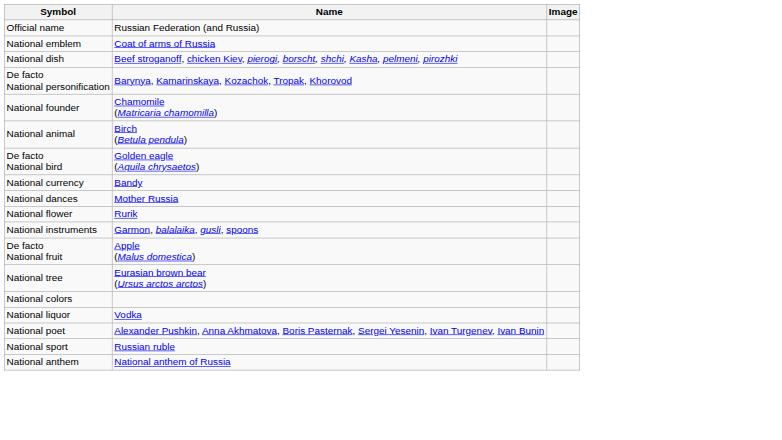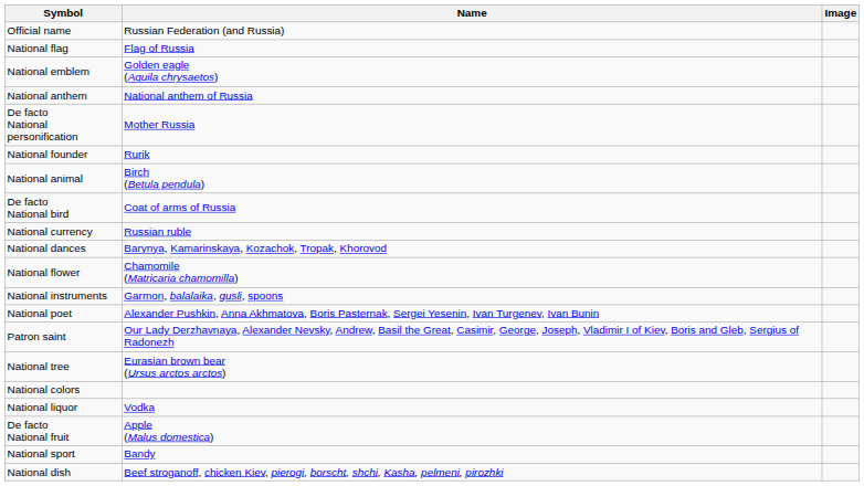 <table class="wikitable sortable">
 <tr>
 <th>Symbol</th>
 <th>Name</th>
 <th>Image</th>
 </tr>
 <tr>
 <td>Official name</td>
 <td>Russian Federation (and Russia)</td>
 <td></td>
 </tr>
 <tr>
-<td>National emblem</td>
-<td><a href='#'>Coat of arms of Russia</a></td>
+<td>National flag</td>
+<td><a href='#'>Flag of Russia</a></td>
 <td></td>
 </tr>
 <tr>
-<td>National dish</td>
-<td><a href='#'>Beef stroganoff</a>, <a href='#'>chicken Kiev</a>, <em><a href='#'>pierogi</a>, <a href='#'>borscht</a>, <a href='#'>shchi</a>, <a href='#'>Kasha</a>, <a href='#'>pelmeni</a>, <a href='#'>pirozhki</a></em></td>
+<td>National emblem</td>
+<td><a href='#'>Golden eagle</a><br>(<em><a href='#'>Aquila chrysaetos</a></em>)</td>
+<td></td>
+</tr>
+<tr>
+<td>National anthem</td>
+<td><a href='#'>National anthem of Russia</a></td>
 <td></td>
 </tr>
 <tr>
 <td>De facto<br>National personification</td>
-<td><a href='#'>Barynya</a>, <a href='#'>Kamarinskaya</a>, <a href='#'>Kozachok</a>, <a href='#'>Tropak</a>, <a href='#'>Khorovod</a></td>
+<td><a href='#'>Mother Russia</a></td>
 <td></td>
 </tr>
 <tr>
 <td>National founder</td>
-<td><a href='#'>Chamomile</a><br>(<em><a href='#'>Matricaria chamomilla</a></em>)</td>
+<td><a href='#'>Rurik</a></td>
 <td></td>
 </tr>
 <tr>
 <td>National animal</td>
 <td><a href='#'>Birch</a><br>(<em><a href='#'>Betula pendula</a></em>)</td>
 <td></td>
 </tr>
 <tr>
 <td>De facto<br>National bird</td>
-<td><a href='#'>Golden eagle</a><br>(<em><a href='#'>Aquila chrysaetos</a></em>)</td>
+<td><a href='#'>Coat of arms of Russia</a></td>
 <td></td>
 </tr>
 <tr>
 <td>National currency</td>
-<td><a href='#'>Bandy</a></td>
+<td><a href='#'>Russian ruble</a></td>
 <td></td>
 </tr>
 <tr>
 <td>National dances</td>
-<td><a href='#'>Mother Russia</a></td>
+<td><a href='#'>Barynya</a>, <a href='#'>Kamarinskaya</a>, <a href='#'>Kozachok</a>, <a href='#'>Tropak</a>, <a href='#'>Khorovod</a></td>
 <td></td>
 </tr>
 <tr>
 <td>National flower</td>
-<td><a href='#'>Rurik</a></td>
+<td><a href='#'>Chamomile</a><br>(<em><a href='#'>Matricaria chamomilla</a></em>)</td>
 <td></td>
 </tr>
 <tr>
 <td>National instruments</td>
 <td><a href='#'>Garmon</a>, <em><a href='#'>balalaika</a></em>, <em><a href='#'>gusli</a></em>, <a href='#'>spoons</a></td>
 <td></td>
 </tr>
 <tr>
-<td>De facto<br>National fruit</td>
-<td><a href='#'>Apple</a><br>(<em><a href='#'>Malus domestica</a></em>)</td>
+<td>National poet</td>
+<td><a href='#'>Alexander Pushkin</a>, <a href='#'>Anna Akhmatova</a>, <a href='#'>Boris Pasternak</a>, <a href='#'>Sergei Yesenin</a>, <a href='#'>Ivan Turgenev</a>, <a href='#'>Ivan Bunin</a></td>
+<td></td>
+</tr>
+<tr>
+<td>Patron saint</td>
+<td><a href='#'>Our Lady Derzhavnaya</a>, <a href='#'>Alexander Nevsky</a>, <a href='#'>Andrew</a>, <a href='#'>Basil the Great</a>, <a href='#'>Casimir</a>, <a href='#'>George</a>, <a href='#'>Joseph</a>, <a href='#'>Vladimir I of Kiev</a>, <a href='#'>Boris and Gleb</a>, <a href='#'>Sergius of Radonezh</a></td>
 <td></td>
 </tr>
 <tr>
 <td>National tree</td>
 <td><a href='#'>Eurasian brown bear</a><br>(<em><a href='#'>Ursus arctos arctos</a></em>)</td>
 <td></td>
 </tr>
 <tr>
 <td>National colors</td>
 <td></td>
 </tr>
 <tr>
 <td>National liquor</td>
 <td><a href='#'>Vodka</a></td>
 <td></td>
 </tr>
 <tr>
-<td>National poet</td>
-<td><a href='#'>Alexander Pushkin</a>, <a href='#'>Anna Akhmatova</a>, <a href='#'>Boris Pasternak</a>, <a href='#'>Sergei Yesenin</a>, <a href='#'>Ivan Turgenev</a>, <a href='#'>Ivan Bunin</a></td>
+<td>De facto<br>National fruit</td>
+<td><a href='#'>Apple</a><br>(<em><a href='#'>Malus domestica</a></em>)</td>
 <td></td>
 </tr>
 <tr>
 <td>National sport</td>
-<td><a href='#'>Russian ruble</a></td>
+<td><a href='#'>Bandy</a></td>
 <td></td>
 </tr>
 <tr>
-<td>National anthem</td>
-<td><a href='#'>National anthem of Russia</a></td>
+<td>National dish</td>
+<td><a href='#'>Beef stroganoff</a>, <a href='#'>chicken Kiev</a>, <em><a href='#'>pierogi</a>, <a href='#'>borscht</a>, <a href='#'>shchi</a>, <a href='#'>Kasha</a>, <a href='#'>pelmeni</a>, <a href='#'>pirozhki</a></em></td>
 <td></td>
 </tr>
 </table>
